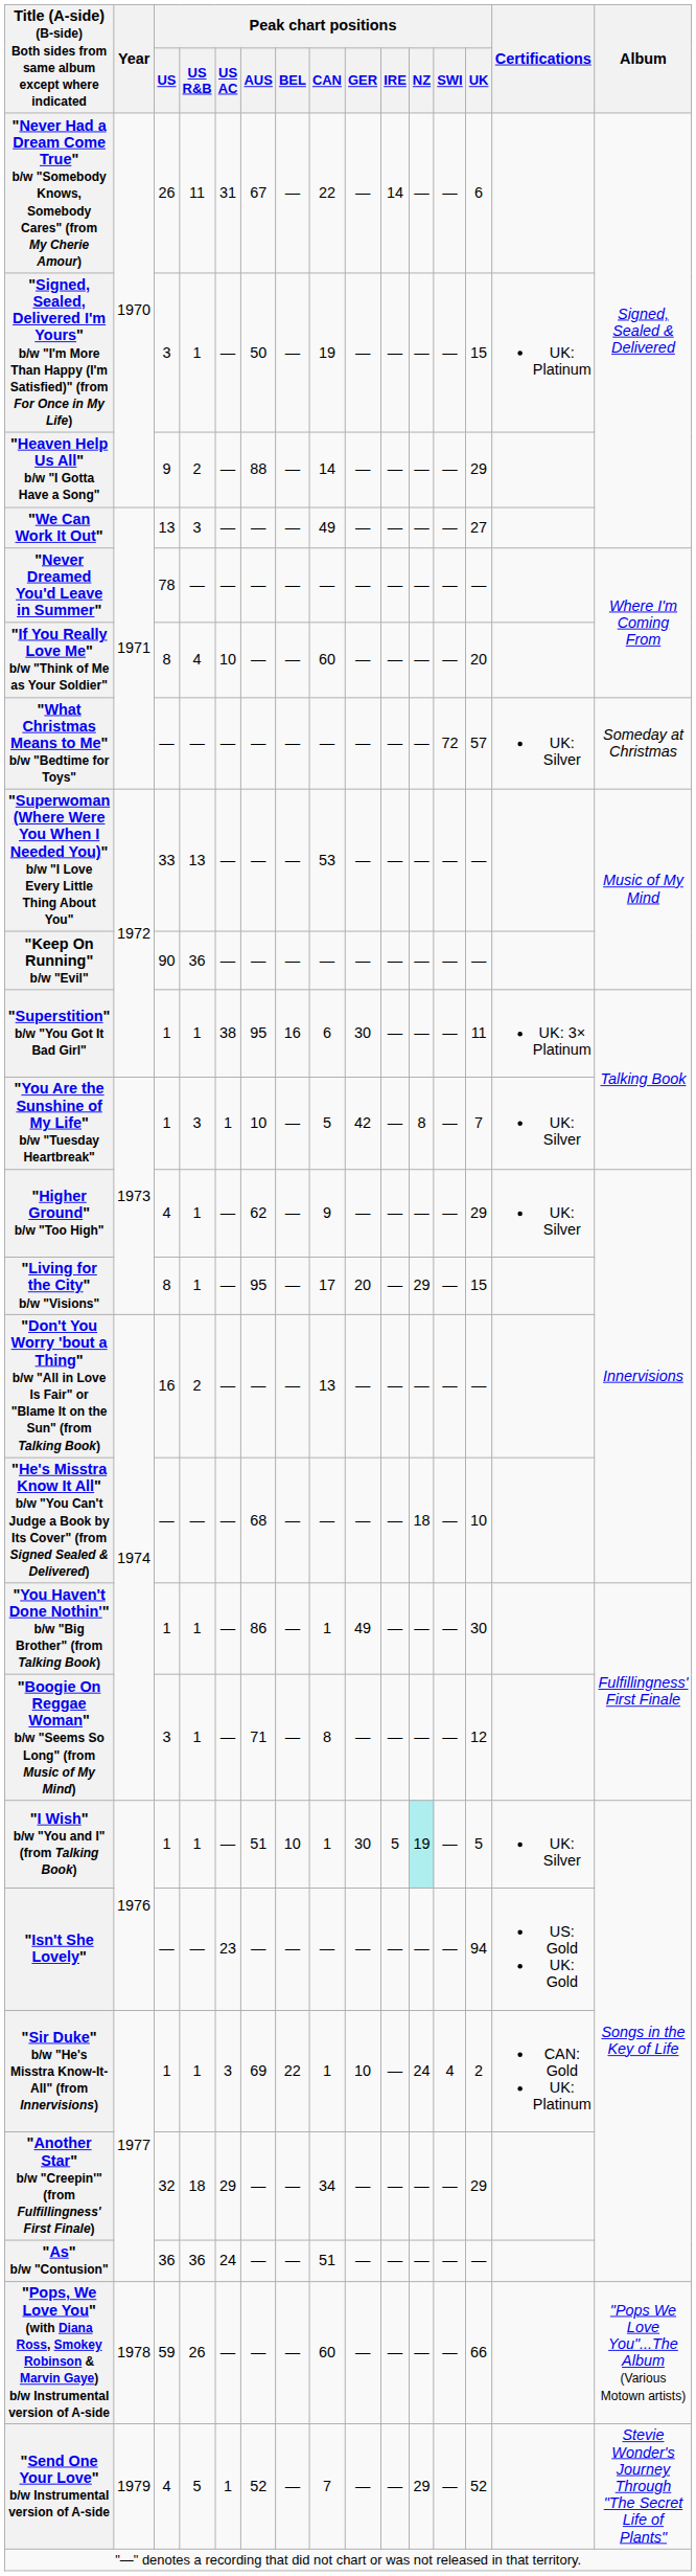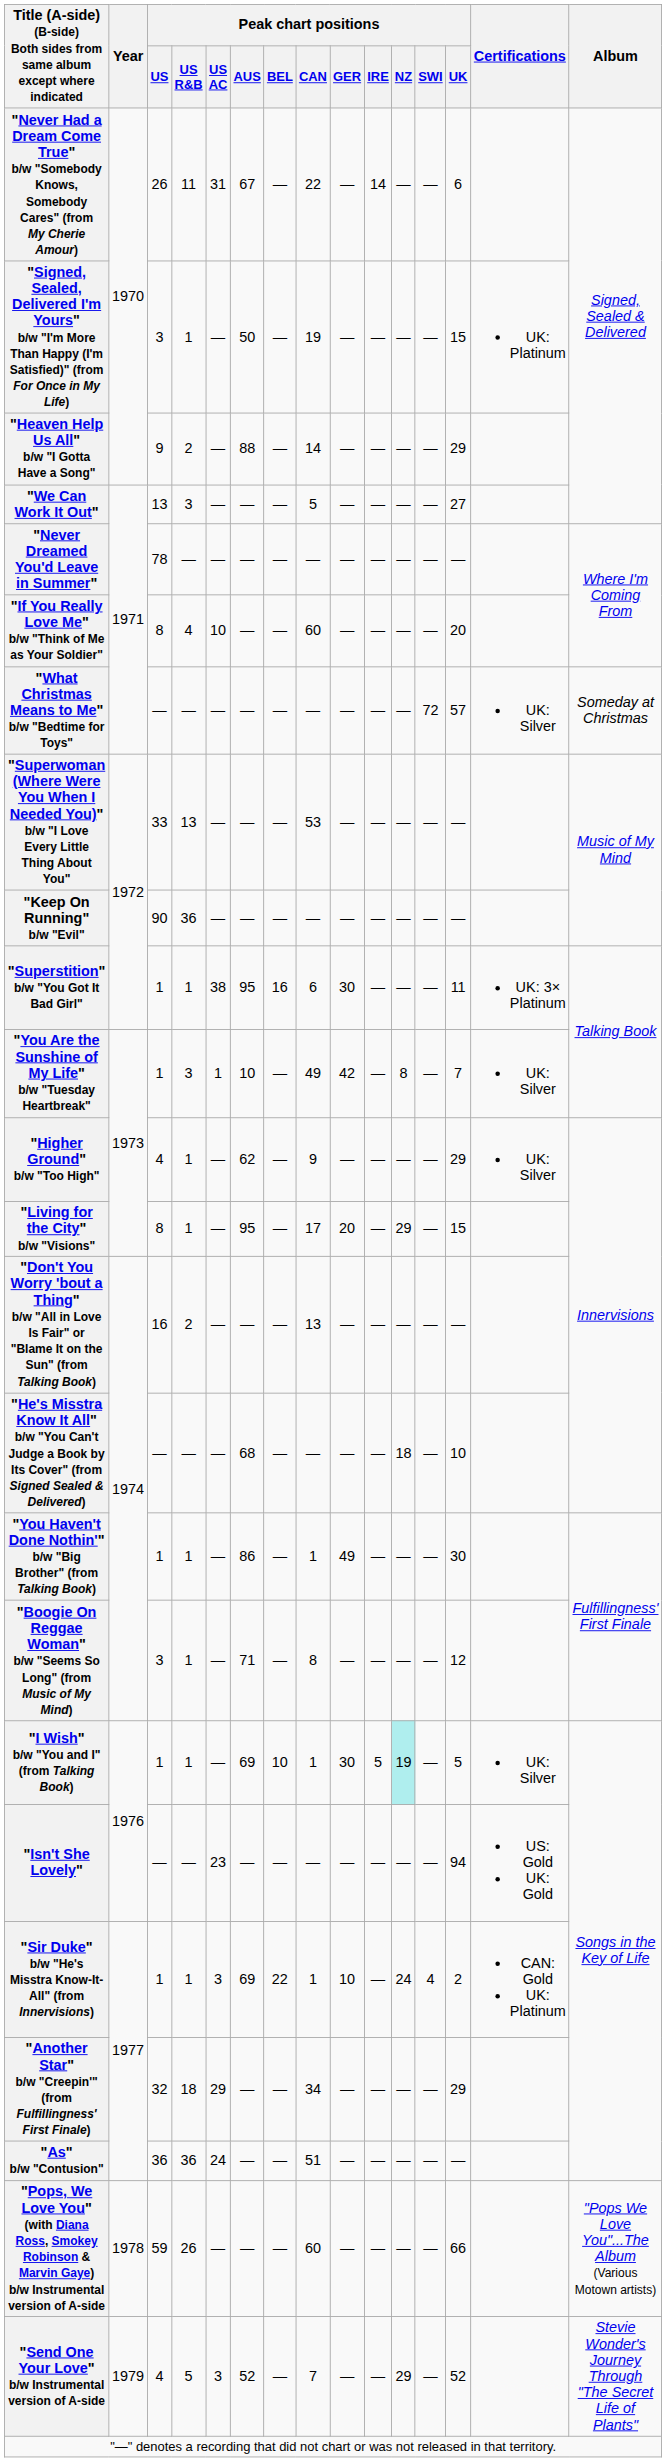 <table class="wikitable plainrowheaders" style="text-align:center;">
 <tr>
 <th scope="col" rowspan="2" style="width:20em;">Title (A-side)<br><small>(B-side)<br>Both sides from same album except where indicated</small></th>
 <th scope="col" rowspan="2">Year</th>
 <th colspan="11" scope="col">Peak chart positions</th>
 <th scope="col" rowspan="2" style="width:11em;"><a href='#'>Certifications</a></th>
 <th scope="col" rowspan="2" style="width:18em;">Album</th>
 </tr>
 <tr>
 <th scope="col" style="width:2em;font-size:90%"><a href='#'>US</a><br></th>
 <th scope="col" style="width:2em;font-size:90%"><a href='#'>US<br>R&B</a><br></th>
 <th scope="col" style="width:2em;font-size:90%"><a href='#'>US<br>AC</a><br></th>
 <th scope="col" style="width:2em;font-size:90%"><a href='#'>AUS</a><br></th>
 <th scope="col" style="width:2em;font-size:90%"><a href='#'>BEL</a><br></th>
 <th scope="col" style="width:2em;font-size:90%"><a href='#'>CAN</a><br></th>
 <th scope="col" style="width:2em;font-size:90%"><a href='#'>GER</a><br></th>
 <th scope="col" style="width:2em;font-size:90%"><a href='#'>IRE</a><br></th>
 <th scope="col" style="width:2em;font-size:90%"><a href='#'>NZ</a><br></th>
 <th scope="col" style="width:2em;font-size:90%"><a href='#'>SWI</a><br></th>
 <th scope="col" style="width:2em;font-size:90%"><a href='#'>UK</a><br></th>
 </tr>
 <tr>
 <th scope="row">"<a href='#'>Never Had a Dream Come True</a>"<br><small>b/w "Somebody Knows, Somebody Cares" (from<br><em>My Cherie Amour</em>)</small></th>
 <td rowspan="3">1970</td>
 <td align="center">26</td>
 <td align="center">11</td>
 <td align="center">31</td>
 <td align="center">67</td>
 <td align="center">—</td>
 <td align="center">22</td>
 <td align="center">—</td>
 <td align="center">14</td>
 <td align="center">—</td>
 <td align="center">—</td>
 <td align="center">6</td>
 <td></td>
 <td rowspan="4"><em><a href='#'>Signed, Sealed & Delivered</a></em></td>
 </tr>
 <tr>
 <th scope="row">"<a href='#'>Signed, Sealed, Delivered I'm Yours</a>"<br><small>b/w "I'm More Than Happy (I'm Satisfied)" (from<br><em>For Once in My Life</em>)</small></th>
 <td align="center">3</td>
 <td align="center">1</td>
 <td align="center">—</td>
 <td align="center">50</td>
 <td align="center">—</td>
 <td align="center">19</td>
 <td align="center">—</td>
 <td align="center">—</td>
 <td align="center">—</td>
 <td align="center">—</td>
 <td align="center">15</td>
 <td><br><ul><li>UK: Platinum</li></ul></td>
 </tr>
 <tr>
 <th scope="row">"<a href='#'>Heaven Help Us All</a>"<br><small>b/w "I Gotta Have a Song"</small></th>
 <td align="center">9</td>
 <td align="center">2</td>
 <td align="center">—</td>
 <td align="center">88</td>
 <td align="center">—</td>
 <td align="center">14</td>
 <td align="center">—</td>
 <td align="center">—</td>
 <td align="center">—</td>
 <td align="center">—</td>
 <td align="center">29</td>
 <td></td>
 </tr>
 <tr>
 <th scope="row">"<a href='#'>We Can Work It Out</a>"</th>
 <td rowspan="4">1971</td>
 <td align="center">13</td>
 <td align="center">3</td>
 <td align="center">—</td>
 <td align="center">—</td>
 <td align="center">—</td>
-<td align="center">49</td>
+<td align="center">5</td>
 <td align="center">—</td>
 <td align="center">—</td>
 <td align="center">—</td>
 <td align="center">—</td>
 <td align="center">27</td>
 <td></td>
 </tr>
 <tr>
 <th scope="row">"<a href='#'>Never Dreamed You'd Leave in Summer</a>"</th>
 <td align="center">78</td>
 <td align="center">—</td>
 <td align="center">—</td>
 <td align="center">—</td>
 <td align="center">—</td>
 <td align="center">—</td>
 <td align="center">—</td>
 <td align="center">—</td>
 <td align="center">—</td>
 <td align="center">—</td>
 <td align="center">—</td>
 <td></td>
 <td rowspan="2"><em><a href='#'>Where I'm Coming From</a></em></td>
 </tr>
 <tr>
 <th scope="row">"<a href='#'>If You Really Love Me</a>"<br><small>b/w "Think of Me as Your Soldier"</small></th>
 <td align="center">8</td>
 <td align="center">4</td>
 <td align="center">10</td>
 <td align="center">—</td>
 <td align="center">—</td>
 <td align="center">60</td>
 <td align="center">—</td>
 <td align="center">—</td>
 <td align="center">—</td>
 <td align="center">—</td>
 <td align="center">20</td>
 <td></td>
 </tr>
 <tr>
 <th scope="row">"<a href='#'>What Christmas Means to Me</a>"<br><small>b/w "Bedtime for Toys"</small></th>
 <td align="center">—</td>
 <td align="center">—</td>
 <td align="center">—</td>
 <td align="center">—</td>
 <td align="center">—</td>
 <td align="center">—</td>
 <td align="center">—</td>
 <td align="center">—</td>
 <td align="center">—</td>
 <td align="center">72</td>
 <td align="center">57</td>
 <td><br><ul><li>UK: Silver</li></ul></td>
 <td><em>Someday at Christmas</em></td>
 </tr>
 <tr>
 <th scope="row">"<a href='#'>Superwoman (Where Were You When I Needed You)</a>"<br><small>b/w "I Love Every Little Thing About You"</small></th>
 <td rowspan="3">1972</td>
 <td align="center">33</td>
 <td align="center">13</td>
 <td align="center">—</td>
 <td align="center">—</td>
 <td align="center">—</td>
 <td align="center">53</td>
 <td align="center">—</td>
 <td align="center">—</td>
 <td align="center">—</td>
 <td align="center">—</td>
 <td align="center">—</td>
 <td></td>
 <td rowspan="2"><em><a href='#'>Music of My Mind</a></em></td>
 </tr>
 <tr>
 <th scope="row">"Keep On Running"<br><small>b/w "Evil"</small></th>
 <td align="center">90</td>
 <td align="center">36</td>
 <td align="center">—</td>
 <td align="center">—</td>
 <td align="center">—</td>
 <td align="center">—</td>
 <td align="center">—</td>
 <td align="center">—</td>
 <td align="center">—</td>
 <td align="center">—</td>
 <td align="center">—</td>
 <td></td>
 </tr>
 <tr>
 <th scope="row">"<a href='#'>Superstition</a>"<br><small>b/w "You Got It Bad Girl"</small></th>
 <td align="center">1</td>
 <td align="center">1</td>
 <td align="center">38</td>
 <td align="center">95</td>
 <td align="center">16</td>
 <td align="center">6</td>
 <td align="center">30</td>
 <td align="center">—</td>
 <td align="center">—</td>
 <td align="center">—</td>
 <td align="center">11</td>
 <td><br><ul><li>UK: 3× Platinum</li></ul></td>
 <td rowspan="2"><em><a href='#'>Talking Book</a></em></td>
 </tr>
 <tr>
 <th scope="row">"<a href='#'>You Are the Sunshine of My Life</a>"<br><small>b/w "Tuesday Heartbreak"</small></th>
 <td rowspan="3">1973</td>
 <td align="center">1</td>
 <td align="center">3</td>
 <td align="center">1</td>
 <td align="center">10</td>
 <td align="center">—</td>
-<td align="center">5</td>
+<td align="center">49</td>
 <td align="center">42</td>
 <td align="center">—</td>
 <td align="center">8</td>
 <td align="center">—</td>
 <td align="center">7</td>
 <td><br><ul><li>UK: Silver</li></ul></td>
 </tr>
 <tr>
 <th scope="row">"<a href='#'>Higher Ground</a>"<br><small>b/w "Too High"</small></th>
 <td align="center">4</td>
 <td align="center">1</td>
 <td align="center">—</td>
 <td align="center">62</td>
 <td align="center">—</td>
 <td align="center">9</td>
 <td align="center">—</td>
 <td align="center">—</td>
 <td align="center">—</td>
 <td align="center">—</td>
 <td align="center">29</td>
 <td><br><ul><li>UK: Silver</li></ul></td>
 <td rowspan="4"><em><a href='#'>Innervisions</a></em></td>
 </tr>
 <tr>
 <th scope="row">"<a href='#'>Living for the City</a>"<br><small>b/w "Visions"</small></th>
 <td align="center">8</td>
 <td align="center">1</td>
 <td align="center">—</td>
 <td align="center">95</td>
 <td align="center">—</td>
 <td align="center">17</td>
 <td align="center">20</td>
 <td align="center">—</td>
 <td align="center">29</td>
 <td align="center">—</td>
 <td align="center">15</td>
 <td></td>
 </tr>
 <tr>
 <th scope="row">"<a href='#'>Don't You Worry 'bout a Thing</a>"<br><small>b/w "All in Love Is Fair" or "Blame It on the Sun" (from <em>Talking Book</em>)</small></th>
 <td rowspan="4">1974</td>
 <td align="center">16</td>
 <td align="center">2</td>
 <td align="center">—</td>
 <td align="center">—</td>
 <td align="center">—</td>
 <td align="center">13</td>
 <td align="center">—</td>
 <td align="center">—</td>
 <td align="center">—</td>
 <td align="center">—</td>
 <td align="center">—</td>
 <td></td>
 </tr>
 <tr>
 <th scope="row">"<a href='#'>He's Misstra Know It All</a>"<br><small>b/w "You Can't Judge a Book by Its Cover" (from<br><em>Signed Sealed & Delivered</em>)</small></th>
 <td align="center">—</td>
 <td align="center">—</td>
 <td align="center">—</td>
 <td align="center">68</td>
 <td align="center">—</td>
 <td align="center">—</td>
 <td align="center">—</td>
 <td align="center">—</td>
 <td align="center">18</td>
 <td align="center">—</td>
 <td align="center">10</td>
 <td></td>
 </tr>
 <tr>
 <th scope="row">"<a href='#'>You Haven't Done Nothin'</a>"<br><small>b/w "Big Brother" (from <em>Talking Book</em>)</small></th>
 <td align="center">1</td>
 <td align="center">1</td>
 <td align="center">—</td>
 <td align="center">86</td>
 <td align="center">—</td>
 <td align="center">1</td>
 <td align="center">49</td>
 <td align="center">—</td>
 <td align="center">—</td>
 <td align="center">—</td>
 <td align="center">30</td>
 <td></td>
 <td rowspan="2"><em><a href='#'>Fulfillingness' First Finale</a></em></td>
 </tr>
 <tr>
 <th scope="row">"<a href='#'>Boogie On Reggae Woman</a>"<br><small>b/w "Seems So Long" (from <em>Music of My Mind</em>)</small></th>
 <td align="center">3</td>
 <td align="center">1</td>
 <td align="center">—</td>
 <td align="center">71</td>
 <td align="center">—</td>
 <td align="center">8</td>
 <td align="center">—</td>
 <td align="center">—</td>
 <td align="center">—</td>
 <td align="center">—</td>
 <td align="center">12</td>
 <td></td>
 </tr>
 <tr>
 <th scope="row">"<a href='#'>I Wish</a>"<br><small>b/w "You and I" (from <em>Talking Book</em>)</small></th>
 <td rowspan="2">1976</td>
 <td align="center">1</td>
 <td align="center">1</td>
 <td align="center">—</td>
-<td align="center">51</td>
+<td align="center">69</td>
 <td align="center">10</td>
 <td align="center">1</td>
 <td align="center">30</td>
 <td align="center">5</td>
 <td align="center" style="background: paleturquoise;">19</td>
 <td align="center">—</td>
 <td align="center">5</td>
 <td><br><ul><li>UK: Silver</li></ul></td>
 <td rowspan="5"><em><a href='#'>Songs in the Key of Life</a></em></td>
 </tr>
 <tr>
 <th scope="row">"<a href='#'>Isn't She Lovely</a>"<br></th>
 <td align="center">—</td>
 <td align="center">—</td>
 <td align="center">23</td>
 <td align="center">—</td>
 <td align="center">—</td>
 <td align="center">—</td>
 <td align="center">—</td>
 <td align="center">—</td>
 <td align="center">—</td>
 <td align="center">—</td>
 <td align="center">94</td>
 <td><br><ul><li>US: Gold</li><li>UK: Gold</li></ul></td>
 </tr>
 <tr>
 <th scope="row">"<a href='#'>Sir Duke</a>"<br><small>b/w "He's Misstra Know-It-All" (from <em>Innervisions</em>)</small></th>
 <td rowspan="3">1977</td>
 <td align="center">1</td>
 <td align="center">1</td>
 <td align="center">3</td>
 <td align="center">69</td>
 <td align="center">22</td>
 <td align="center">1</td>
 <td align="center">10</td>
 <td align="center">—</td>
 <td align="center">24</td>
 <td align="center">4</td>
 <td align="center">2</td>
 <td><br><ul><li>CAN: Gold</li><li>UK: Platinum</li></ul></td>
 </tr>
 <tr>
 <th scope="row">"<a href='#'>Another Star</a>"<br><small>b/w "Creepin'" (from <em>Fulfillingness' First Finale</em>)</small></th>
 <td align="center">32</td>
 <td align="center">18</td>
 <td align="center">29</td>
 <td align="center">—</td>
 <td align="center">—</td>
 <td align="center">34</td>
 <td align="center">—</td>
 <td align="center">—</td>
 <td align="center">—</td>
 <td align="center">—</td>
 <td align="center">29</td>
 <td></td>
 </tr>
 <tr>
 <th scope="row">"<a href='#'>As</a>"<br><small>b/w "Contusion"</small></th>
 <td align="center">36</td>
 <td align="center">36</td>
 <td align="center">24</td>
 <td align="center">—</td>
 <td align="center">—</td>
 <td align="center">51</td>
 <td align="center">—</td>
 <td align="center">—</td>
 <td align="center">—</td>
 <td align="center">—</td>
 <td align="center">—</td>
 <td></td>
 </tr>
 <tr>
 <th scope="row">"<a href='#'>Pops, We Love You</a>" <br><small>(with <a href='#'>Diana Ross</a>, <a href='#'>Smokey Robinson</a> & <a href='#'>Marvin Gaye</a>)</small><br><small>b/w Instrumental version of A-side</small></th>
 <td>1978</td>
 <td align="center">59</td>
 <td align="center">26</td>
 <td align="center">—</td>
 <td align="center">—</td>
 <td align="center">—</td>
 <td align="center">60</td>
 <td align="center">—</td>
 <td align="center">—</td>
 <td align="center">—</td>
 <td align="center">—</td>
 <td align="center">66</td>
 <td></td>
 <td><em><a href='#'>"Pops We Love You"...The Album</a></em><br><small>(Various Motown artists)</small></td>
 </tr>
 <tr>
 <th scope="row">"<a href='#'>Send One Your Love</a>"<br><small>b/w Instrumental version of A-side</small></th>
 <td>1979</td>
 <td align="center">4</td>
 <td align="center">5</td>
-<td align="center">1</td>
+<td align="center">3</td>
 <td align="center">52</td>
 <td align="center">—</td>
 <td align="center">7</td>
 <td align="center">—</td>
 <td align="center">—</td>
 <td align="center">29</td>
 <td align="center">—</td>
 <td align="center">52</td>
 <td></td>
 <td><em><a href='#'>Stevie Wonder's Journey Through "The Secret Life of Plants"</a></em></td>
 </tr>
 <tr>
 <td colspan="16" style="font-size:90%">"—" denotes a recording that did not chart or was not released in that territory.</td>
 </tr>
 </table>
